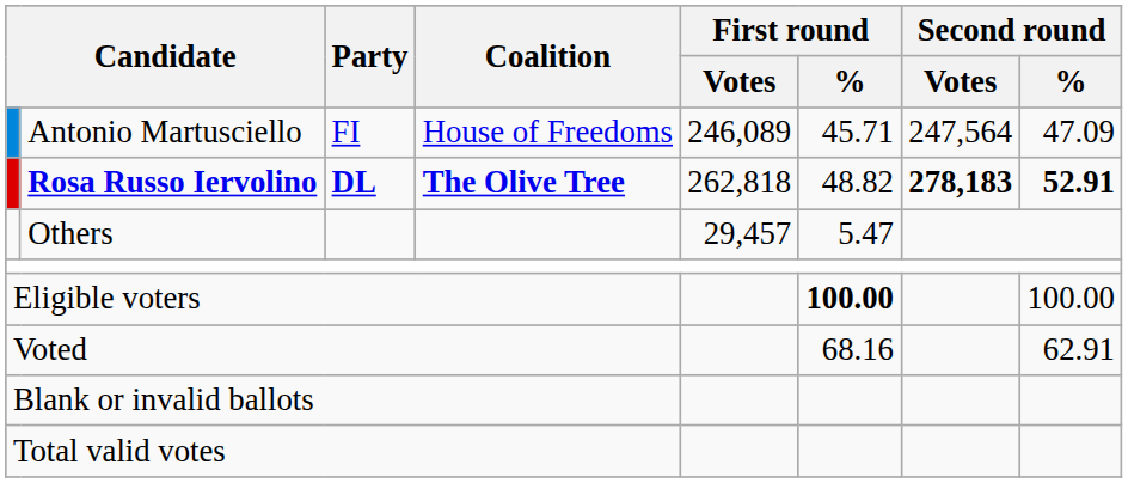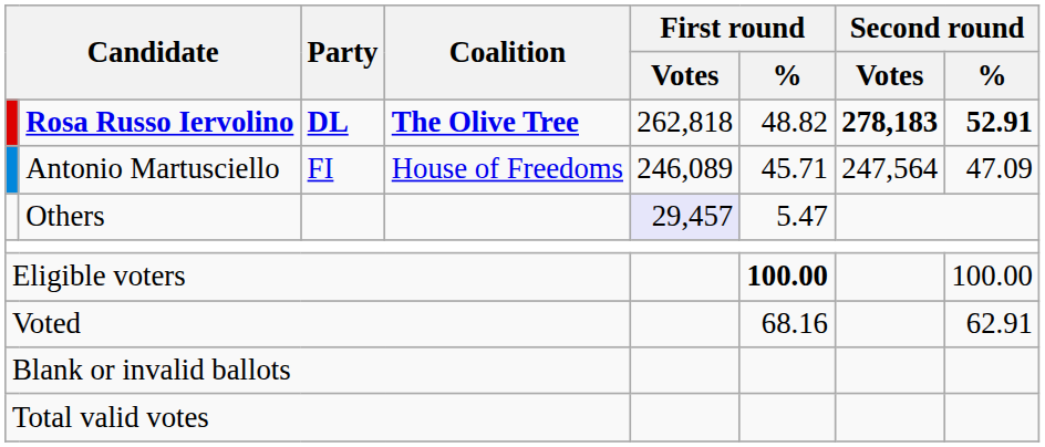 <table class="wikitable centre">
 <tr>
 <th scope="col" rowspan=2 colspan=2>Candidate</th>
 <th scope="col" rowspan=2 colspan=1>Party</th>
 <th scope="col" rowspan=2 colspan=1>Coalition</th>
 <th scope="col" colspan=2>First round</th>
 <th scope="col" colspan=2>Second round</th>
 </tr>
 <tr>
 <th scope="col">Votes</th>
 <th scope="col">%</th>
 <th scope="col">Votes</th>
 <th scope="col">%</th>
 </tr>
 <tr>
+<td bgcolor="#dd0000"></td>
+<td><strong><a href='#'>Rosa Russo Iervolino</a></strong></td>
+<td><strong><a href='#'>DL</a></strong></td>
+<td><strong><a href='#'>The Olive Tree</a></strong></td>
+<td style="text-align: right">262,818</td>
+<td style="text-align: right">48.82</td>
+<td style="text-align: right"><strong>278,183</strong></td>
+<td style="text-align: right"><strong>52.91</strong></td>
+</tr>
+<tr>
 <td bgcolor="#0087DC"></td>
 <td>Antonio Martusciello</td>
 <td><a href='#'>FI</a></td>
 <td><a href='#'>House of Freedoms</a></td>
 <td style="text-align: right">246,089</td>
 <td style="text-align: right">45.71</td>
 <td style="text-align: right">247,564</td>
 <td style="text-align: right">47.09</td>
 </tr>
 <tr>
-<td bgcolor="#dd0000"></td>
-<td><strong><a href='#'>Rosa Russo Iervolino</a></strong></td>
-<td><strong><a href='#'>DL</a></strong></td>
-<td><strong><a href='#'>The Olive Tree</a></strong></td>
-<td style="text-align: right">262,818</td>
-<td style="text-align: right">48.82</td>
-<td style="text-align: right"><strong>278,183</strong></td>
-<td style="text-align: right"><strong>52.91</strong></td>
-</tr>
-<tr>
 <td bgcolor=""></td>
 <td>Others</td>
 <td></td>
 <td></td>
-<td style="text-align: right">29,457</td>
+<td style="background: lavender; text-align: right">29,457</td>
 <td style="text-align: right">5.47</td>
 </tr>
 <tr bgcolor=white>
 <td colspan=8></td>
 </tr>
 <tr>
 <td colspan=4>Eligible voters</td>
 <td style="text-align: right"></td>
 <td style="text-align: right"><strong>100.00</strong></td>
 <td style="text-align: right"></td>
 <td style="text-align: right">100.00</td>
 </tr>
 <tr>
 <td colspan=4>Voted</td>
 <td style="text-align: right"></td>
 <td style="text-align: right">68.16</td>
 <td style="text-align: right"></td>
 <td style="text-align: right">62.91</td>
 </tr>
 <tr>
 <td colspan=4>Blank or invalid ballots</td>
 <td style="text-align: right"></td>
 <td style="text-align: right"></td>
 <td style="text-align: right"></td>
 <td style="text-align: right"></td>
 </tr>
 <tr>
 <td colspan=4>Total valid votes</td>
 <td style="text-align: right"></td>
 <td style="text-align: right"></td>
 <td style="text-align: right"></td>
 <td style="text-align: right"></td>
 </tr>
 </table>
